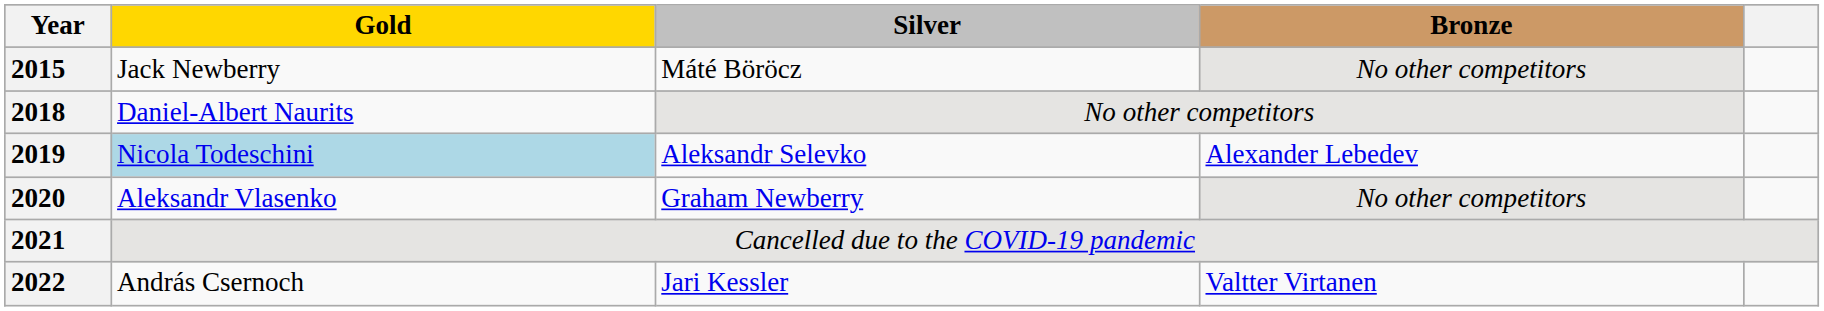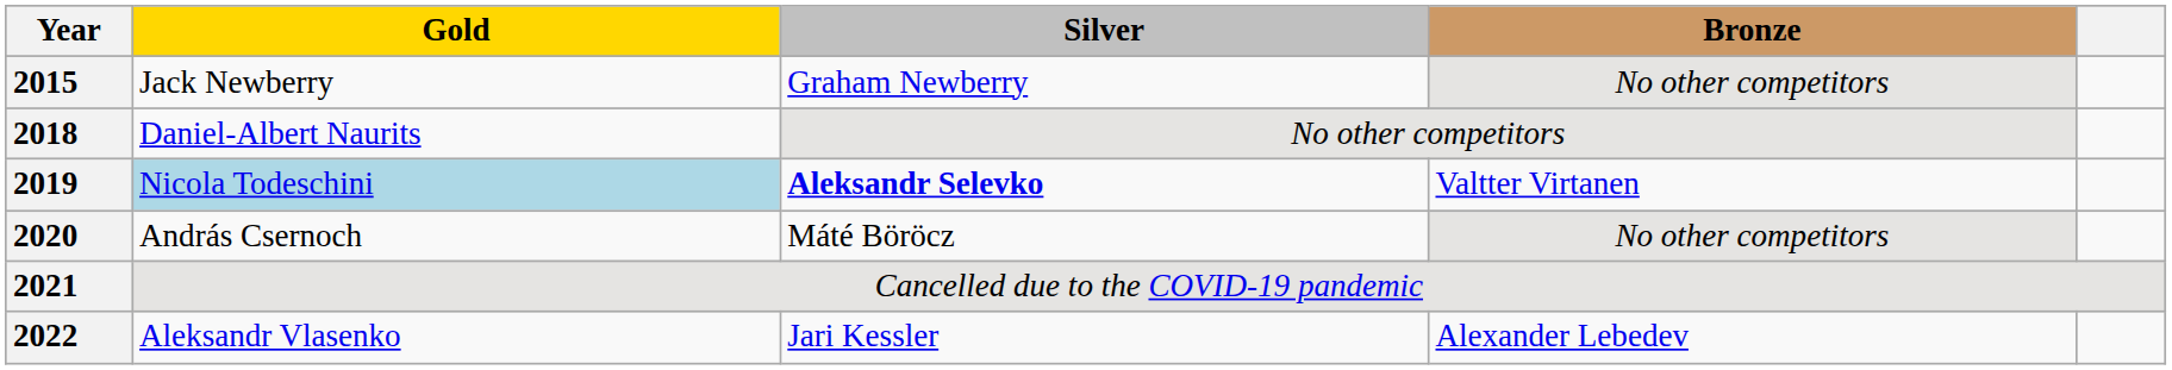 <table class="wikitable unsortable" style="text-align:left; width:85%">
 <tr>
 <th scope="col" style="text-align:center">Year</th>
 <td scope="col" style="text-align:center; width:30%; background:gold"><strong>Gold</strong></td>
 <td scope="col" style="text-align:center; width:30%; background:silver"><strong>Silver</strong></td>
 <td scope="col" style="text-align:center; width:30%; background:#c96"><strong>Bronze</strong></td>
 <th scope="col" style="text-align:center"></th>
 </tr>
 <tr>
 <th scope="row" style="text-align:left">2015</th>
 <td> Jack Newberry</td>
-<td> Máté Böröcz</td>
+<td> <a href='#'>Graham Newberry</a></td>
 <td align="center" bgcolor="e5e4e2"><em>No other competitors</em></td>
 <td></td>
 </tr>
 <tr>
 <th scope="row" style="text-align:left">2018</th>
 <td> <a href='#'>Daniel-Albert Naurits</a></td>
 <td colspan="2" align="center" bgcolor="e5e4e2"><em>No other competitors</em></td>
 <td></td>
 </tr>
 <tr>
 <th scope="row" style="text-align:left">2019</th>
 <td style="background: lightblue;"> <a href='#'>Nicola Todeschini</a></td>
-<td> <a href='#'>Aleksandr Selevko</a></td>
-<td> <a href='#'>Alexander Lebedev</a></td>
+<td><strong> <a href='#'>Aleksandr Selevko</a></strong></td>
+<td> <a href='#'>Valtter Virtanen</a></td>
 <td></td>
 </tr>
 <tr>
 <th scope="row" style="text-align:left">2020</th>
-<td> <a href='#'>Aleksandr Vlasenko</a></td>
-<td> <a href='#'>Graham Newberry</a></td>
+<td> András Csernoch</td>
+<td> Máté Böröcz</td>
 <td align="center" bgcolor="e5e4e2"><em>No other competitors</em></td>
 <td></td>
 </tr>
 <tr>
 <th scope="row" style="text-align:left">2021</th>
 <td colspan="4" align="center" bgcolor="e5e4e2"><em>Cancelled due to the <a href='#'>COVID-19 pandemic</a></em></td>
 </tr>
 <tr>
 <th scope="row" style="text-align:left">2022</th>
-<td> András Csernoch</td>
+<td> <a href='#'>Aleksandr Vlasenko</a></td>
 <td> <a href='#'>Jari Kessler</a></td>
-<td> <a href='#'>Valtter Virtanen</a></td>
+<td> <a href='#'>Alexander Lebedev</a></td>
 <td></td>
 </tr>
 </table>
